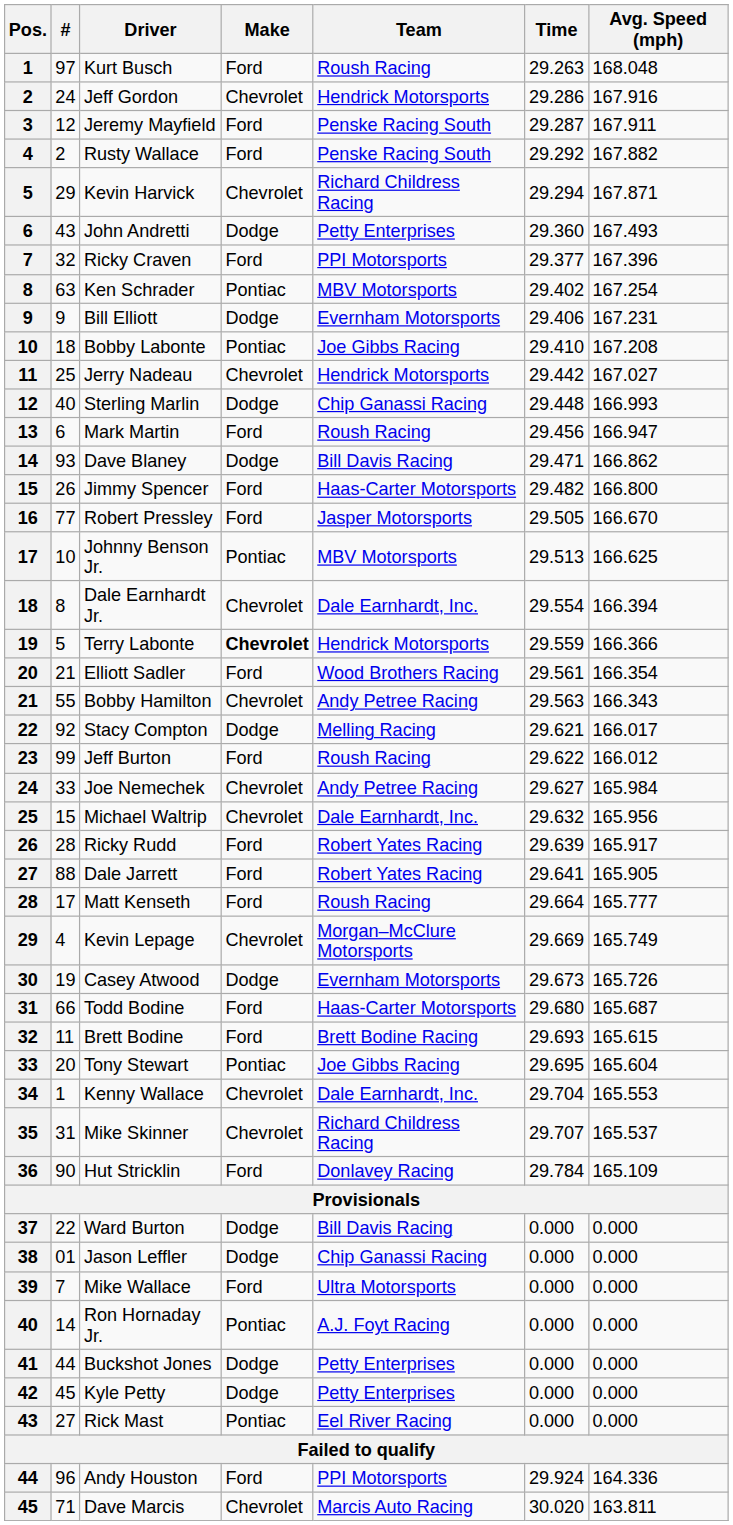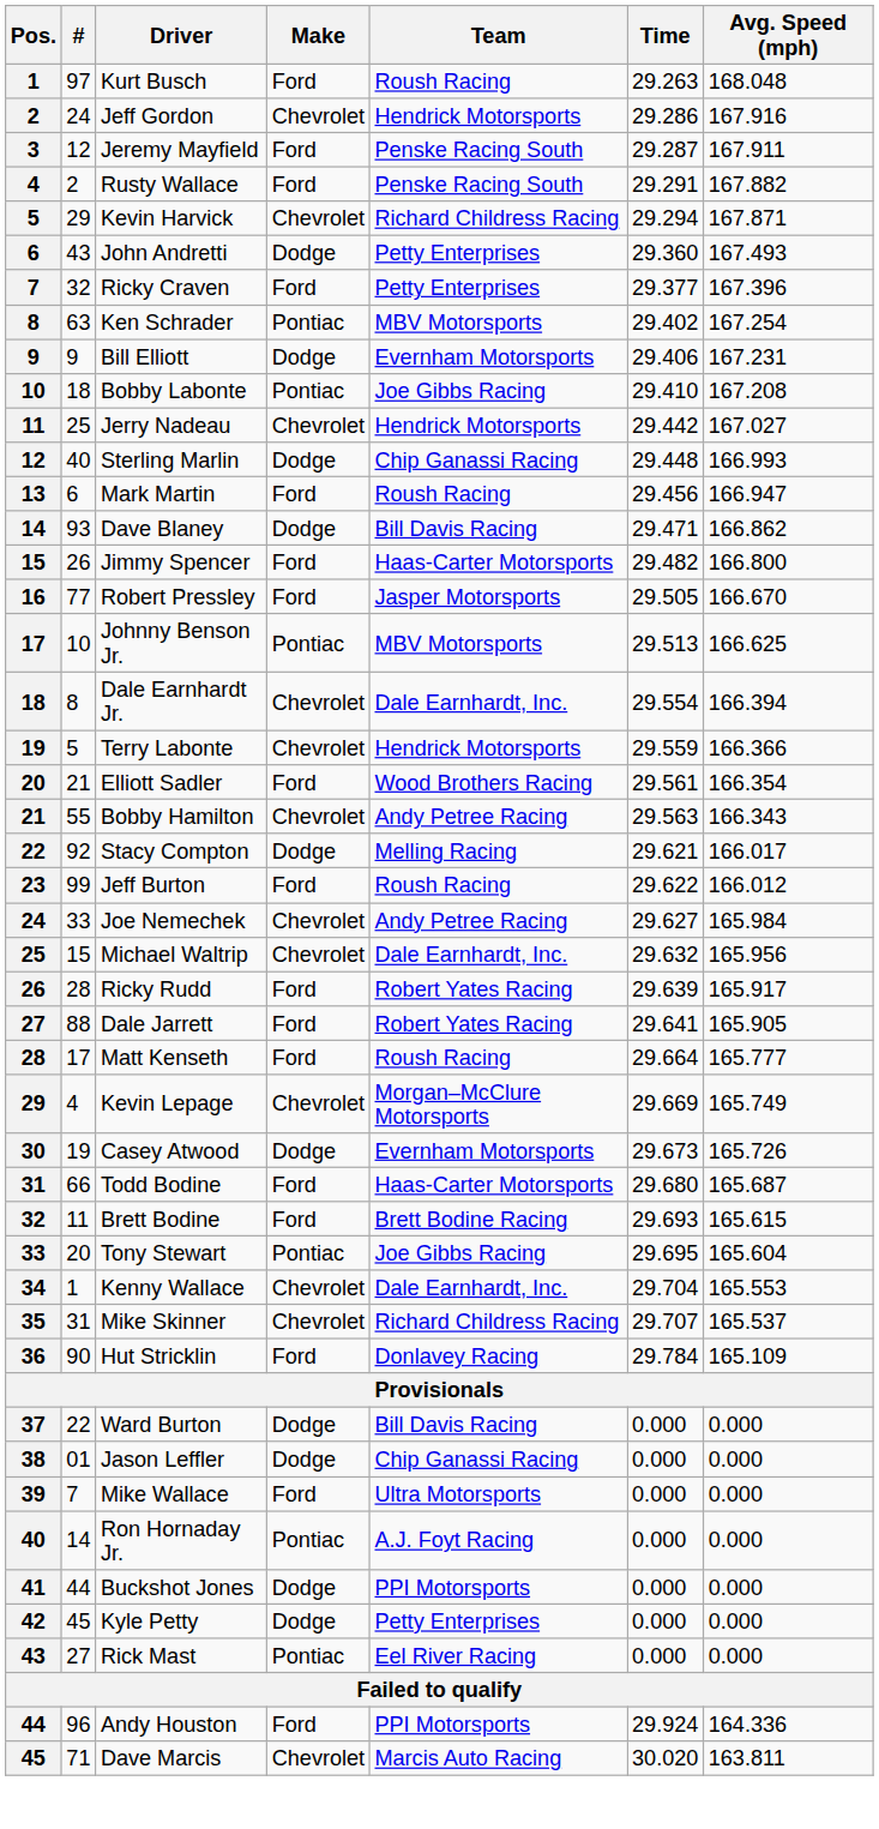 <table class="wikitable" style="font-size:95%">
 <tr>
 <th>Pos.</th>
 <th>#</th>
 <th>Driver</th>
 <th>Make</th>
 <th>Team</th>
 <th>Time</th>
 <th>Avg. Speed (mph)</th>
 </tr>
 <tr>
 <th>1</th>
 <td>97</td>
 <td>Kurt Busch</td>
 <td>Ford</td>
 <td><a href='#'>Roush Racing</a></td>
 <td>29.263</td>
 <td>168.048</td>
 </tr>
 <tr>
 <th>2</th>
 <td>24</td>
 <td>Jeff Gordon</td>
 <td>Chevrolet</td>
 <td><a href='#'>Hendrick Motorsports</a></td>
 <td>29.286</td>
 <td>167.916</td>
 </tr>
 <tr>
 <th>3</th>
 <td>12</td>
 <td>Jeremy Mayfield</td>
 <td>Ford</td>
 <td><a href='#'>Penske Racing South</a></td>
 <td>29.287</td>
 <td>167.911</td>
 </tr>
 <tr>
 <th>4</th>
 <td>2</td>
 <td>Rusty Wallace</td>
 <td>Ford</td>
 <td><a href='#'>Penske Racing South</a></td>
-<td>29.292</td>
+<td>29.291</td>
 <td>167.882</td>
 </tr>
 <tr>
 <th>5</th>
 <td>29</td>
 <td>Kevin Harvick</td>
 <td>Chevrolet</td>
 <td><a href='#'>Richard Childress Racing</a></td>
 <td>29.294</td>
 <td>167.871</td>
 </tr>
 <tr>
 <th>6</th>
 <td>43</td>
 <td>John Andretti</td>
 <td>Dodge</td>
 <td><a href='#'>Petty Enterprises</a></td>
 <td>29.360</td>
 <td>167.493</td>
 </tr>
 <tr>
 <th>7</th>
 <td>32</td>
 <td>Ricky Craven</td>
 <td>Ford</td>
-<td><a href='#'>PPI Motorsports</a></td>
+<td><a href='#'>Petty Enterprises</a></td>
 <td>29.377</td>
 <td>167.396</td>
 </tr>
 <tr>
 <th>8</th>
 <td>63</td>
 <td>Ken Schrader</td>
 <td>Pontiac</td>
 <td><a href='#'>MBV Motorsports</a></td>
 <td>29.402</td>
 <td>167.254</td>
 </tr>
 <tr>
 <th>9</th>
 <td>9</td>
 <td>Bill Elliott</td>
 <td>Dodge</td>
 <td><a href='#'>Evernham Motorsports</a></td>
 <td>29.406</td>
 <td>167.231</td>
 </tr>
 <tr>
 <th>10</th>
 <td>18</td>
 <td>Bobby Labonte</td>
 <td>Pontiac</td>
 <td><a href='#'>Joe Gibbs Racing</a></td>
 <td>29.410</td>
 <td>167.208</td>
 </tr>
 <tr>
 <th>11</th>
 <td>25</td>
 <td>Jerry Nadeau</td>
 <td>Chevrolet</td>
 <td><a href='#'>Hendrick Motorsports</a></td>
 <td>29.442</td>
 <td>167.027</td>
 </tr>
 <tr>
 <th>12</th>
 <td>40</td>
 <td>Sterling Marlin</td>
 <td>Dodge</td>
 <td><a href='#'>Chip Ganassi Racing</a></td>
 <td>29.448</td>
 <td>166.993</td>
 </tr>
 <tr>
 <th>13</th>
 <td>6</td>
 <td>Mark Martin</td>
 <td>Ford</td>
 <td><a href='#'>Roush Racing</a></td>
 <td>29.456</td>
 <td>166.947</td>
 </tr>
 <tr>
 <th>14</th>
 <td>93</td>
 <td>Dave Blaney</td>
 <td>Dodge</td>
 <td><a href='#'>Bill Davis Racing</a></td>
 <td>29.471</td>
 <td>166.862</td>
 </tr>
 <tr>
 <th>15</th>
 <td>26</td>
 <td>Jimmy Spencer</td>
 <td>Ford</td>
 <td><a href='#'>Haas-Carter Motorsports</a></td>
 <td>29.482</td>
 <td>166.800</td>
 </tr>
 <tr>
 <th>16</th>
 <td>77</td>
 <td>Robert Pressley</td>
 <td>Ford</td>
 <td><a href='#'>Jasper Motorsports</a></td>
 <td>29.505</td>
 <td>166.670</td>
 </tr>
 <tr>
 <th>17</th>
 <td>10</td>
 <td>Johnny Benson Jr.</td>
 <td>Pontiac</td>
 <td><a href='#'>MBV Motorsports</a></td>
 <td>29.513</td>
 <td>166.625</td>
 </tr>
 <tr>
 <th>18</th>
 <td>8</td>
 <td>Dale Earnhardt Jr.</td>
 <td>Chevrolet</td>
 <td><a href='#'>Dale Earnhardt, Inc.</a></td>
 <td>29.554</td>
 <td>166.394</td>
 </tr>
 <tr>
 <th>19</th>
 <td>5</td>
 <td>Terry Labonte</td>
-<td><strong>Chevrolet</strong></td>
+<td>Chevrolet</td>
 <td><a href='#'>Hendrick Motorsports</a></td>
 <td>29.559</td>
 <td>166.366</td>
 </tr>
 <tr>
 <th>20</th>
 <td>21</td>
 <td>Elliott Sadler</td>
 <td>Ford</td>
 <td><a href='#'>Wood Brothers Racing</a></td>
 <td>29.561</td>
 <td>166.354</td>
 </tr>
 <tr>
 <th>21</th>
 <td>55</td>
 <td>Bobby Hamilton</td>
 <td>Chevrolet</td>
 <td><a href='#'>Andy Petree Racing</a></td>
 <td>29.563</td>
 <td>166.343</td>
 </tr>
 <tr>
 <th>22</th>
 <td>92</td>
 <td>Stacy Compton</td>
 <td>Dodge</td>
 <td><a href='#'>Melling Racing</a></td>
 <td>29.621</td>
 <td>166.017</td>
 </tr>
 <tr>
 <th>23</th>
 <td>99</td>
 <td>Jeff Burton</td>
 <td>Ford</td>
 <td><a href='#'>Roush Racing</a></td>
 <td>29.622</td>
 <td>166.012</td>
 </tr>
 <tr>
 <th>24</th>
 <td>33</td>
 <td>Joe Nemechek</td>
 <td>Chevrolet</td>
 <td><a href='#'>Andy Petree Racing</a></td>
 <td>29.627</td>
 <td>165.984</td>
 </tr>
 <tr>
 <th>25</th>
 <td>15</td>
 <td>Michael Waltrip</td>
 <td>Chevrolet</td>
 <td><a href='#'>Dale Earnhardt, Inc.</a></td>
 <td>29.632</td>
 <td>165.956</td>
 </tr>
 <tr>
 <th>26</th>
 <td>28</td>
 <td>Ricky Rudd</td>
 <td>Ford</td>
 <td><a href='#'>Robert Yates Racing</a></td>
 <td>29.639</td>
 <td>165.917</td>
 </tr>
 <tr>
 <th>27</th>
 <td>88</td>
 <td>Dale Jarrett</td>
 <td>Ford</td>
 <td><a href='#'>Robert Yates Racing</a></td>
 <td>29.641</td>
 <td>165.905</td>
 </tr>
 <tr>
 <th>28</th>
 <td>17</td>
 <td>Matt Kenseth</td>
 <td>Ford</td>
 <td><a href='#'>Roush Racing</a></td>
 <td>29.664</td>
 <td>165.777</td>
 </tr>
 <tr>
 <th>29</th>
 <td>4</td>
 <td>Kevin Lepage</td>
 <td>Chevrolet</td>
 <td><a href='#'>Morgan–McClure Motorsports</a></td>
 <td>29.669</td>
 <td>165.749</td>
 </tr>
 <tr>
 <th>30</th>
 <td>19</td>
 <td>Casey Atwood</td>
 <td>Dodge</td>
 <td><a href='#'>Evernham Motorsports</a></td>
 <td>29.673</td>
 <td>165.726</td>
 </tr>
 <tr>
 <th>31</th>
 <td>66</td>
 <td>Todd Bodine</td>
 <td>Ford</td>
 <td><a href='#'>Haas-Carter Motorsports</a></td>
 <td>29.680</td>
 <td>165.687</td>
 </tr>
 <tr>
 <th>32</th>
 <td>11</td>
 <td>Brett Bodine</td>
 <td>Ford</td>
 <td><a href='#'>Brett Bodine Racing</a></td>
 <td>29.693</td>
 <td>165.615</td>
 </tr>
 <tr>
 <th>33</th>
 <td>20</td>
 <td>Tony Stewart</td>
 <td>Pontiac</td>
 <td><a href='#'>Joe Gibbs Racing</a></td>
 <td>29.695</td>
 <td>165.604</td>
 </tr>
 <tr>
 <th>34</th>
 <td>1</td>
 <td>Kenny Wallace</td>
 <td>Chevrolet</td>
 <td><a href='#'>Dale Earnhardt, Inc.</a></td>
 <td>29.704</td>
 <td>165.553</td>
 </tr>
 <tr>
 <th>35</th>
 <td>31</td>
 <td>Mike Skinner</td>
 <td>Chevrolet</td>
 <td><a href='#'>Richard Childress Racing</a></td>
 <td>29.707</td>
 <td>165.537</td>
 </tr>
 <tr>
 <th>36</th>
 <td>90</td>
 <td>Hut Stricklin</td>
 <td>Ford</td>
 <td><a href='#'>Donlavey Racing</a></td>
 <td>29.784</td>
 <td>165.109</td>
 </tr>
 <tr>
 <th colspan="7">Provisionals</th>
 </tr>
 <tr>
 <th>37</th>
 <td>22</td>
 <td>Ward Burton</td>
 <td>Dodge</td>
 <td><a href='#'>Bill Davis Racing</a></td>
 <td>0.000</td>
 <td>0.000</td>
 </tr>
 <tr>
 <th>38</th>
 <td>01</td>
 <td>Jason Leffler</td>
 <td>Dodge</td>
 <td><a href='#'>Chip Ganassi Racing</a></td>
 <td>0.000</td>
 <td>0.000</td>
 </tr>
 <tr>
 <th>39</th>
 <td>7</td>
 <td>Mike Wallace</td>
 <td>Ford</td>
 <td><a href='#'>Ultra Motorsports</a></td>
 <td>0.000</td>
 <td>0.000</td>
 </tr>
 <tr>
 <th>40</th>
 <td>14</td>
 <td>Ron Hornaday Jr.</td>
 <td>Pontiac</td>
 <td><a href='#'>A.J. Foyt Racing</a></td>
 <td>0.000</td>
 <td>0.000</td>
 </tr>
 <tr>
 <th>41</th>
 <td>44</td>
 <td>Buckshot Jones</td>
 <td>Dodge</td>
-<td><a href='#'>Petty Enterprises</a></td>
+<td><a href='#'>PPI Motorsports</a></td>
 <td>0.000</td>
 <td>0.000</td>
 </tr>
 <tr>
 <th>42</th>
 <td>45</td>
 <td>Kyle Petty</td>
 <td>Dodge</td>
 <td><a href='#'>Petty Enterprises</a></td>
 <td>0.000</td>
 <td>0.000</td>
 </tr>
 <tr>
 <th>43</th>
 <td>27</td>
 <td>Rick Mast</td>
 <td>Pontiac</td>
 <td><a href='#'>Eel River Racing</a></td>
 <td>0.000</td>
 <td>0.000</td>
 </tr>
 <tr>
 <th colspan="7">Failed to qualify</th>
 </tr>
 <tr>
 <th>44</th>
 <td>96</td>
 <td>Andy Houston</td>
 <td>Ford</td>
 <td><a href='#'>PPI Motorsports</a></td>
 <td>29.924</td>
 <td>164.336</td>
 </tr>
 <tr>
 <th>45</th>
 <td>71</td>
 <td>Dave Marcis</td>
 <td>Chevrolet</td>
 <td><a href='#'>Marcis Auto Racing</a></td>
 <td>30.020</td>
 <td>163.811</td>
 </tr>
 </table>
